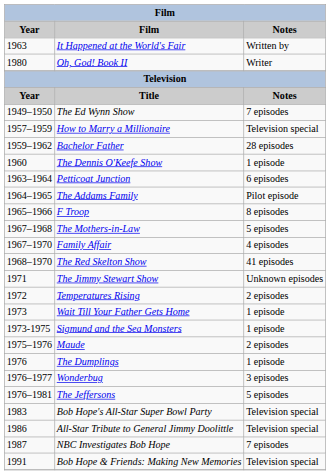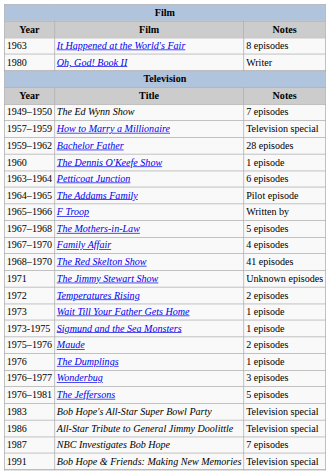 <table class="wikitable" style="font-size:90%;">
 <tr>
 <th colspan=4 style="background:#B0C4DE;">Film</th>
 </tr>
 <tr align="center">
 <th style="background: #CCCCCC;">Year</th>
 <th style="background: #CCCCCC;">Film</th>
 <th style="background: #CCCCCC;">Notes</th>
 </tr>
 <tr>
 <td>1963</td>
 <td><em><a href='#'>It Happened at the World's Fair</a></em></td>
-<td>Written by</td>
+<td>8 episodes</td>
 </tr>
 <tr>
 <td>1980</td>
 <td><em><a href='#'>Oh, God! Book II</a></em></td>
 <td>Writer</td>
 </tr>
 <tr>
 </tr>
 <tr align="center">
 <th colspan=4 style="background:#B0C4DE;">Television</th>
 </tr>
 <tr align="center">
 <th style="background: #CCCCCC;">Year</th>
 <th style="background: #CCCCCC;">Title</th>
 <th style="background: #CCCCCC;">Notes</th>
 </tr>
 <tr>
 <td>1949–1950</td>
 <td><em>The Ed Wynn Show</em></td>
 <td>7 episodes</td>
 </tr>
 <tr>
 <td>1957–1959</td>
 <td><em><a href='#'>How to Marry a Millionaire</a></em></td>
 <td>Television special</td>
 </tr>
 <tr>
 <td>1959–1962</td>
 <td><em><a href='#'>Bachelor Father</a></em></td>
 <td>28 episodes</td>
 </tr>
 <tr>
 <td>1960</td>
 <td><em><a href='#'>The Dennis O'Keefe Show</a></em></td>
 <td>1 episode</td>
 </tr>
 <tr>
 <td>1963–1964</td>
 <td><em><a href='#'>Petticoat Junction</a></em></td>
 <td>6 episodes</td>
 </tr>
 <tr>
 <td>1964–1965</td>
 <td><em><a href='#'>The Addams Family</a></em></td>
 <td>Pilot episode</td>
 </tr>
 <tr>
 <td>1965–1966</td>
 <td><em><a href='#'>F Troop</a></em></td>
-<td>8 episodes</td>
+<td>Written by</td>
 </tr>
 <tr>
 <td>1967–1968</td>
 <td><em><a href='#'>The Mothers-in-Law</a></em></td>
 <td>5 episodes</td>
 </tr>
 <tr>
 <td>1967–1970</td>
 <td><em><a href='#'>Family Affair</a></em></td>
 <td>4 episodes</td>
 </tr>
 <tr>
 <td>1968–1970</td>
 <td><em><a href='#'>The Red Skelton Show</a></em></td>
 <td>41 episodes</td>
 </tr>
 <tr>
 <td>1971</td>
 <td><em><a href='#'>The Jimmy Stewart Show</a></em></td>
 <td>Unknown episodes</td>
 </tr>
 <tr>
 <td>1972</td>
 <td><em><a href='#'>Temperatures Rising</a></em></td>
 <td>2 episodes</td>
 </tr>
 <tr>
 <td>1973</td>
 <td><em><a href='#'>Wait Till Your Father Gets Home</a></em></td>
 <td>1 episode</td>
 </tr>
 <tr>
 <td>1973-1975</td>
 <td><em><a href='#'>Sigmund and the Sea Monsters</a></em></td>
 <td>1 episode</td>
 </tr>
 <tr>
 <td>1975–1976</td>
 <td><em><a href='#'>Maude</a></em></td>
 <td>2 episodes</td>
 </tr>
 <tr>
 <td>1976</td>
 <td><em><a href='#'>The Dumplings</a></em></td>
 <td>1 episode</td>
 </tr>
 <tr>
 <td>1976–1977</td>
 <td><em><a href='#'>Wonderbug</a></em></td>
 <td>3 episodes</td>
 </tr>
 <tr>
 <td>1976–1981</td>
 <td><em><a href='#'>The Jeffersons</a></em></td>
 <td>5 episodes</td>
 </tr>
 <tr>
 <td>1983</td>
 <td><em>Bob Hope's All-Star Super Bowl Party</em></td>
 <td>Television special</td>
 </tr>
 <tr>
 <td>1986</td>
 <td><em>All-Star Tribute to General Jimmy Doolittle</em></td>
 <td>Television special</td>
 </tr>
 <tr>
 <td>1987</td>
 <td><em>NBC Investigates Bob Hope</em></td>
 <td>7 episodes</td>
 </tr>
 <tr>
 <td>1991</td>
 <td><em>Bob Hope & Friends: Making New Memories</em></td>
 <td>Television special</td>
 </tr>
 <tr>
 </tr>
 </table>
